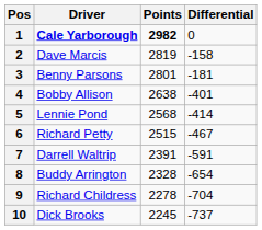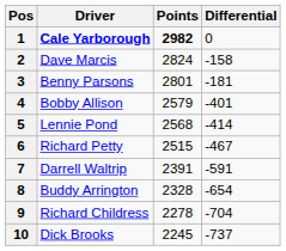 <table class="wikitable">
 <tr>
 <th>Pos</th>
 <th>Driver</th>
 <th>Points</th>
 <th>Differential</th>
 </tr>
 <tr>
 <th>1 </th>
 <td><strong><a href='#'>Cale Yarborough</a></strong></td>
 <td style="text-align:center;"><strong>2982</strong></td>
 <td>0</td>
 </tr>
 <tr>
 <th>2 </th>
 <td><a href='#'>Dave Marcis</a></td>
-<td style="text-align:center;">2819</td>
+<td style="text-align:center;">2824</td>
 <td>-158</td>
 </tr>
 <tr>
 <th>3 </th>
 <td><a href='#'>Benny Parsons</a></td>
 <td style="text-align:center;">2801</td>
 <td>-181</td>
 </tr>
 <tr>
 <th>4 </th>
 <td><a href='#'>Bobby Allison</a></td>
-<td style="text-align:center;">2638</td>
+<td style="text-align:center;">2579</td>
 <td>-401</td>
 </tr>
 <tr>
 <th>5 </th>
 <td><a href='#'>Lennie Pond</a></td>
 <td style="text-align:center;">2568</td>
 <td>-414</td>
 </tr>
 <tr>
 <th>6 </th>
 <td><a href='#'>Richard Petty</a></td>
 <td style="text-align:center;">2515</td>
 <td>-467</td>
 </tr>
 <tr>
 <th>7 </th>
 <td><a href='#'>Darrell Waltrip</a></td>
 <td style="text-align:center;">2391</td>
 <td>-591</td>
 </tr>
 <tr>
 <th>8 </th>
 <td><a href='#'>Buddy Arrington</a></td>
 <td style="text-align:center;">2328</td>
 <td>-654</td>
 </tr>
 <tr>
 <th>9 </th>
 <td><a href='#'>Richard Childress</a></td>
 <td style="text-align:center;">2278</td>
 <td>-704</td>
 </tr>
 <tr>
 <th>10 </th>
 <td><a href='#'>Dick Brooks</a></td>
 <td style="text-align:center;">2245</td>
 <td>-737</td>
 </tr>
 </table>
